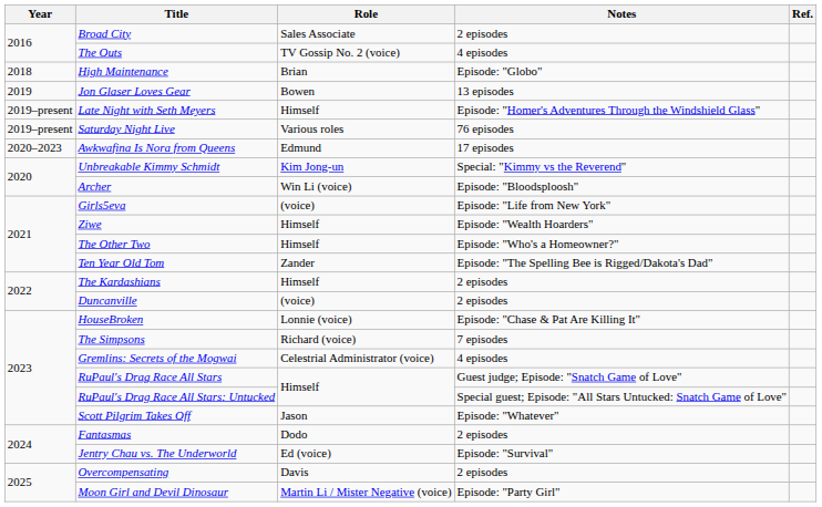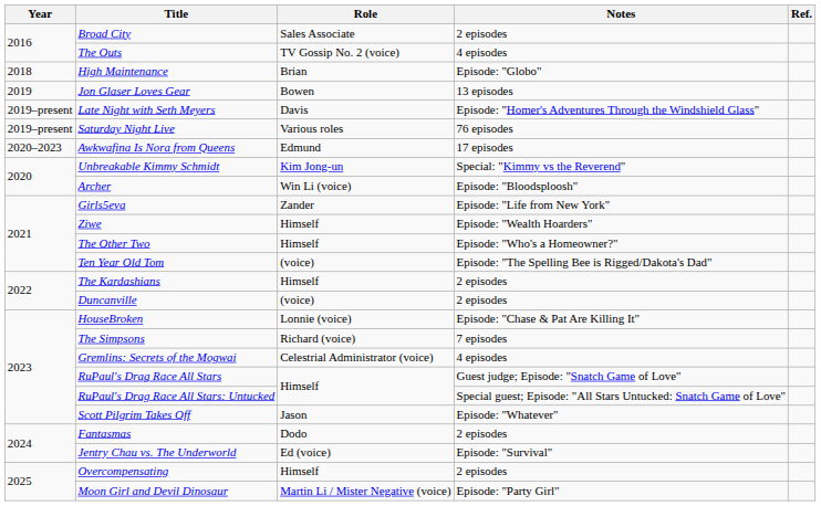 <table class=  "wikitable">
 <tr>
 <th>Year</th>
 <th>Title</th>
 <th>Role</th>
 <th>Notes</th>
 <th>Ref.</th>
 </tr>
 <tr>
 <td rowspan="2">2016</td>
 <td><em><a href='#'>Broad City</a></em></td>
 <td>Sales Associate</td>
 <td>2 episodes</td>
 <td></td>
 </tr>
 <tr>
 <td><em><a href='#'>The Outs</a></em></td>
 <td>TV Gossip No. 2 (voice)</td>
 <td>4 episodes</td>
 <td></td>
 </tr>
 <tr>
 <td>2018</td>
 <td><em><a href='#'>High Maintenance</a></em></td>
 <td>Brian</td>
 <td>Episode: "Globo"</td>
 <td></td>
 </tr>
 <tr>
 <td>2019</td>
 <td><em><a href='#'>Jon Glaser Loves Gear</a></em></td>
 <td>Bowen</td>
 <td>13 episodes</td>
 <td></td>
 </tr>
 <tr>
 <td>2019–present</td>
 <td><em><a href='#'>Late Night with Seth Meyers</a></em></td>
-<td>Himself</td>
+<td>Davis</td>
 <td>Episode: "<a href='#'>Homer's Adventures Through the Windshield Glass</a>"</td>
 <td></td>
 </tr>
 <tr>
 <td>2019–present</td>
 <td><em><a href='#'>Saturday Night Live</a></em></td>
 <td>Various roles</td>
 <td>76 episodes</td>
 <td></td>
 </tr>
 <tr>
 <td>2020–2023</td>
 <td><em><a href='#'>Awkwafina Is Nora from Queens</a></em></td>
 <td>Edmund</td>
 <td>17 episodes</td>
 <td></td>
 </tr>
 <tr>
 <td rowspan="2">2020</td>
 <td><em><a href='#'>Unbreakable Kimmy Schmidt</a></em></td>
 <td><a href='#'>Kim Jong-un</a></td>
 <td>Special: "<a href='#'>Kimmy vs the Reverend</a>"</td>
 <td></td>
 </tr>
 <tr>
 <td><em><a href='#'>Archer</a></em></td>
 <td>Win Li (voice)</td>
 <td>Episode: "Bloodsploosh"</td>
 <td></td>
 </tr>
 <tr>
 <td rowspan="4">2021</td>
 <td><em><a href='#'>Girls5eva</a></em></td>
-<td>(voice)</td>
+<td>Zander</td>
 <td>Episode: "Life from New York"</td>
 <td></td>
 </tr>
 <tr>
 <td><em><a href='#'>Ziwe</a></em></td>
 <td>Himself</td>
 <td>Episode: "Wealth Hoarders"</td>
 <td></td>
 </tr>
 <tr>
 <td><em><a href='#'>The Other Two</a></em></td>
 <td>Himself</td>
 <td>Episode: "Who's a Homeowner?"</td>
 <td></td>
 </tr>
 <tr>
 <td><em><a href='#'>Ten Year Old Tom</a></em></td>
-<td>Zander</td>
+<td>(voice)</td>
 <td>Episode: "The Spelling Bee is Rigged/Dakota's Dad"</td>
 <td></td>
 </tr>
 <tr>
 <td rowspan="2">2022</td>
 <td><em><a href='#'>The Kardashians</a></em></td>
 <td>Himself</td>
 <td>2 episodes</td>
 <td></td>
 </tr>
 <tr>
 <td><em><a href='#'>Duncanville</a></em></td>
 <td>(voice)</td>
 <td>2 episodes</td>
 <td></td>
 </tr>
 <tr>
 <td rowspan="6">2023</td>
 <td><em><a href='#'>HouseBroken</a></em></td>
 <td>Lonnie (voice)</td>
 <td>Episode: "Chase & Pat Are Killing It"</td>
 <td></td>
 </tr>
 <tr>
 <td><em><a href='#'>The Simpsons</a></em></td>
 <td>Richard (voice)</td>
 <td>7 episodes</td>
 <td></td>
 </tr>
 <tr>
 <td><em><a href='#'>Gremlins: Secrets of the Mogwai</a></em></td>
 <td>Celestrial Administrator (voice)</td>
 <td>4 episodes</td>
 <td></td>
 </tr>
 <tr>
 <td><em><a href='#'>RuPaul's Drag Race All Stars</a></em></td>
 <td rowspan="2">Himself</td>
 <td>Guest judge; Episode: "<a href='#'>Snatch Game</a> of Love"</td>
 <td></td>
 </tr>
 <tr>
 <td scope="row"><em><a href='#'>RuPaul's Drag Race All Stars: Untucked</a></em></td>
 <td>Special guest; Episode: "All Stars Untucked: <a href='#'>Snatch Game</a> of Love"</td>
 <td></td>
 </tr>
 <tr>
 <td><em><a href='#'>Scott Pilgrim Takes Off</a></em></td>
 <td>Jason</td>
 <td>Episode: "Whatever"</td>
 <td></td>
 </tr>
 <tr>
 <td rowspan="2">2024</td>
 <td><em><a href='#'>Fantasmas</a></em></td>
 <td>Dodo</td>
 <td>2 episodes</td>
 <td></td>
 </tr>
 <tr>
 <td><em><a href='#'>Jentry Chau vs. The Underworld</a></em></td>
 <td>Ed (voice)</td>
 <td>Episode: "Survival"</td>
 <td></td>
 </tr>
 <tr>
 <td rowspan="2">2025</td>
 <td><em><a href='#'>Overcompensating</a></em></td>
-<td>Davis</td>
+<td>Himself</td>
 <td>2 episodes</td>
 <td></td>
 </tr>
 <tr>
 <td><em><a href='#'>Moon Girl and Devil Dinosaur</a></em></td>
 <td><a href='#'>Martin Li / Mister Negative</a> (voice)</td>
 <td>Episode: "Party Girl"</td>
 <td></td>
 </tr>
 </table>
